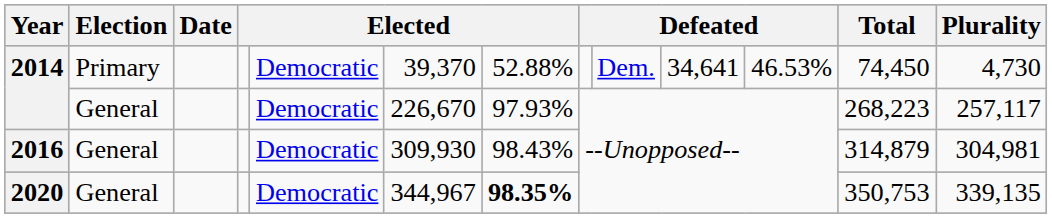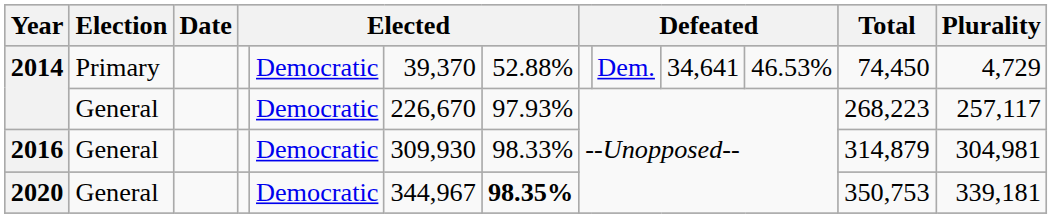 <table class=wikitable>
 <tr>
 <th>Year</th>
 <th>Election</th>
 <th>Date</th>
 <th ! colspan="4">Elected</th>
 <th ! colspan="4">Defeated</th>
 <th>Total</th>
 <th>Plurality</th>
 </tr>
 <tr>
 <th rowspan="2" valign="top">2014</th>
 <td valign="top">Primary</td>
 <td valign="top"></td>
 <td valign="top"></td>
 <td valign="top" ><a href='#'>Democratic</a></td>
 <td valign="top" align="right">39,370</td>
 <td valign="top" align="right">52.88%</td>
 <td valign="top"></td>
 <td valign="top" ><a href='#'>Dem.</a></td>
 <td valign="top" align="right">34,641</td>
 <td valign="top" align="right">46.53%</td>
 <td valign="top" align="right">74,450</td>
-<td valign="top" align="right">4,730</td>
+<td valign="top" align="right">4,729</td>
 </tr>
 <tr>
 <td valign="top">General</td>
 <td valign="top"></td>
 <td valign="top"></td>
 <td valign="top" ><a href='#'>Democratic</a></td>
 <td valign="top" align="right">226,670</td>
 <td valign="top" align="right">97.93%</td>
 <td rowspan="3" colspan="4"><em>--Unopposed--</em></td>
 <td valign="top" align="right">268,223</td>
 <td valign="top" align="right">257,117</td>
 </tr>
 <tr>
 <th valign="top">2016</th>
 <td valign="top">General</td>
 <td valign="top"></td>
 <td valign="top"></td>
 <td valign="top" ><a href='#'>Democratic</a></td>
 <td valign="top" align="right">309,930</td>
-<td valign="top" align="right">98.43%</td>
+<td valign="top" align="right">98.33%</td>
 <td valign="top" align="right">314,879</td>
 <td valign="top" align="right">304,981</td>
 </tr>
 <tr>
 <th valign="top">2020</th>
 <td valign="top">General</td>
 <td valign="top"></td>
 <td valign="top"></td>
 <td valign="top" ><a href='#'>Democratic</a></td>
 <td valign="top" align="right">344,967</td>
 <td valign="top" align="right"><strong>98.35%</strong></td>
 <td valign="top" align="right">350,753</td>
-<td valign="top" align="right">339,135</td>
+<td valign="top" align="right">339,181</td>
 </tr>
 </table>
